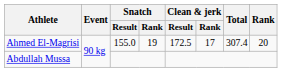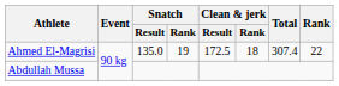 <table class="wikitable" style="font-size:90%">
 <tr>
 <th rowspan="2">Athlete</th>
 <th rowspan="2">Event</th>
 <th colspan="2">Snatch</th>
 <th colspan="2">Clean & jerk</th>
 <th rowspan="2">Total</th>
 <th rowspan="2">Rank</th>
 </tr>
 <tr style="font-size:95%">
 <th>Result</th>
 <th>Rank</th>
 <th>Result</th>
 <th>Rank</th>
 </tr>
 <tr align=center>
 <td align=left><a href='#'>Ahmed El-Magrisi</a></td>
 <td align=left rowspan=2><a href='#'>90 kg</a></td>
-<td>155.0</td>
+<td>135.0</td>
 <td>19</td>
 <td>172.5</td>
-<td>17</td>
+<td>18</td>
 <td>307.4</td>
-<td>20</td>
+<td>22</td>
 </tr>
 <tr align=center>
 <td align=left><a href='#'>Abdullah Mussa</a></td>
 <td colspan=2></td>
 <td colspan=4></td>
 </tr>
 </table>
